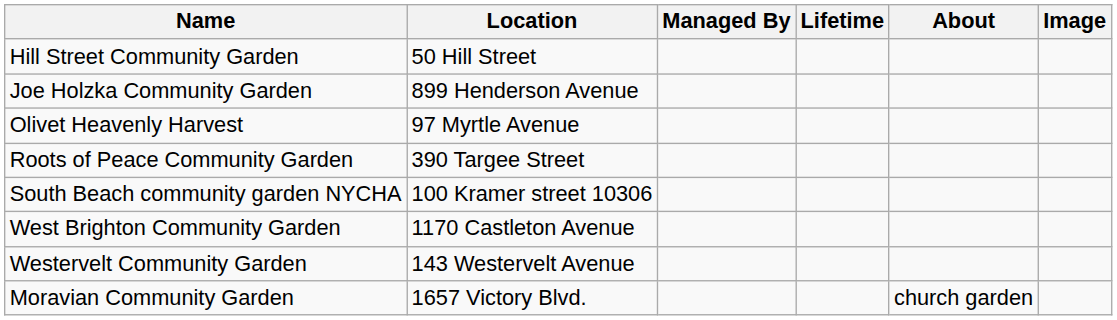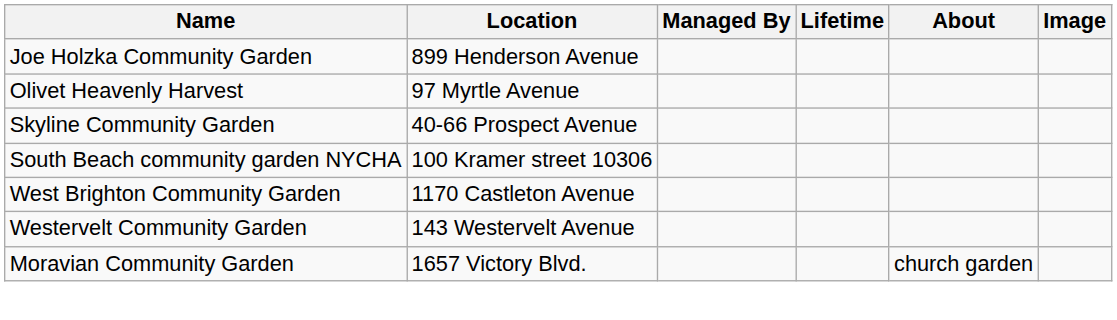 <table class="wikitable">
 <tr>
 <th>Name</th>
 <th>Location</th>
 <th>Managed By</th>
 <th>Lifetime</th>
 <th>About</th>
 <th>Image</th>
-</tr>
-<tr>
-<td>Hill Street Community Garden</td>
-<td>50 Hill Street</td>
-<td></td>
-<td></td>
-<td></td>
-<td></td>
 </tr>
 <tr>
 <td>Joe Holzka Community Garden</td>
 <td>899 Henderson Avenue</td>
 <td></td>
 <td></td>
 <td></td>
 <td></td>
 </tr>
 <tr>
 <td>Olivet Heavenly Harvest</td>
 <td>97 Myrtle Avenue</td>
 <td></td>
 <td></td>
 <td></td>
 <td></td>
 </tr>
 <tr>
-<td>Roots of Peace Community Garden</td>
-<td>390 Targee Street</td>
+<td>Skyline Community Garden</td>
+<td>40-66 Prospect Avenue</td>
 <td></td>
 <td></td>
 <td></td>
 <td></td>
 </tr>
 <tr>
 <td>South Beach community garden NYCHA</td>
 <td>100 Kramer street 10306</td>
 <td></td>
 <td></td>
 <td></td>
 <td></td>
 </tr>
 <tr>
 <td>West Brighton Community Garden</td>
 <td>1170 Castleton Avenue</td>
 <td></td>
 <td></td>
 <td></td>
 <td></td>
 </tr>
 <tr>
 <td>Westervelt Community Garden</td>
 <td>143 Westervelt Avenue</td>
 <td></td>
 <td></td>
 <td></td>
 <td></td>
 </tr>
 <tr>
 <td>Moravian Community Garden</td>
 <td>1657 Victory Blvd.</td>
 <td></td>
 <td></td>
 <td>church garden</td>
 <td></td>
 </tr>
 </table>
